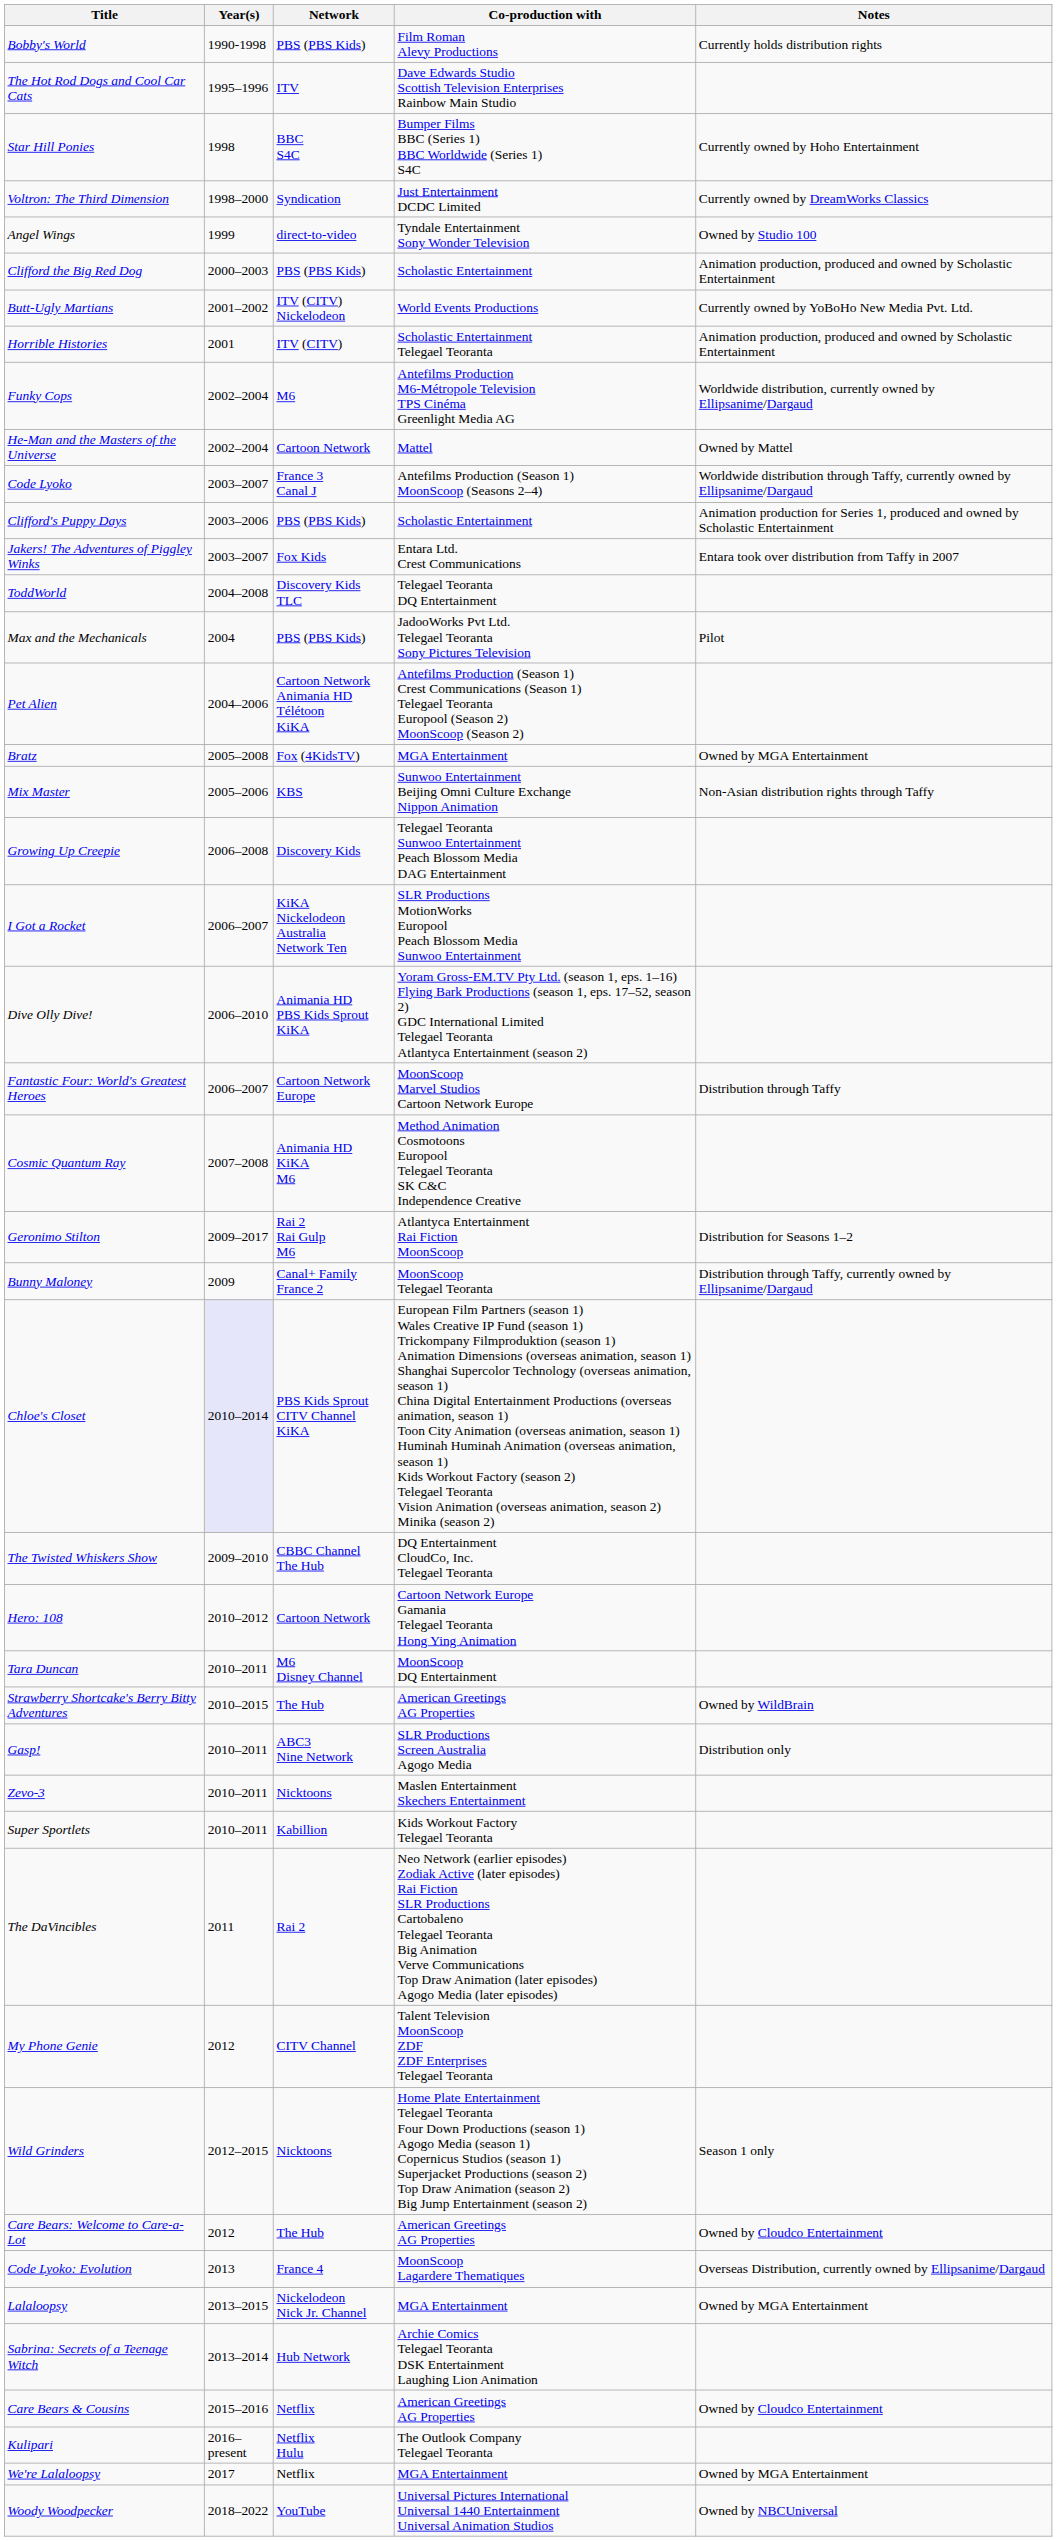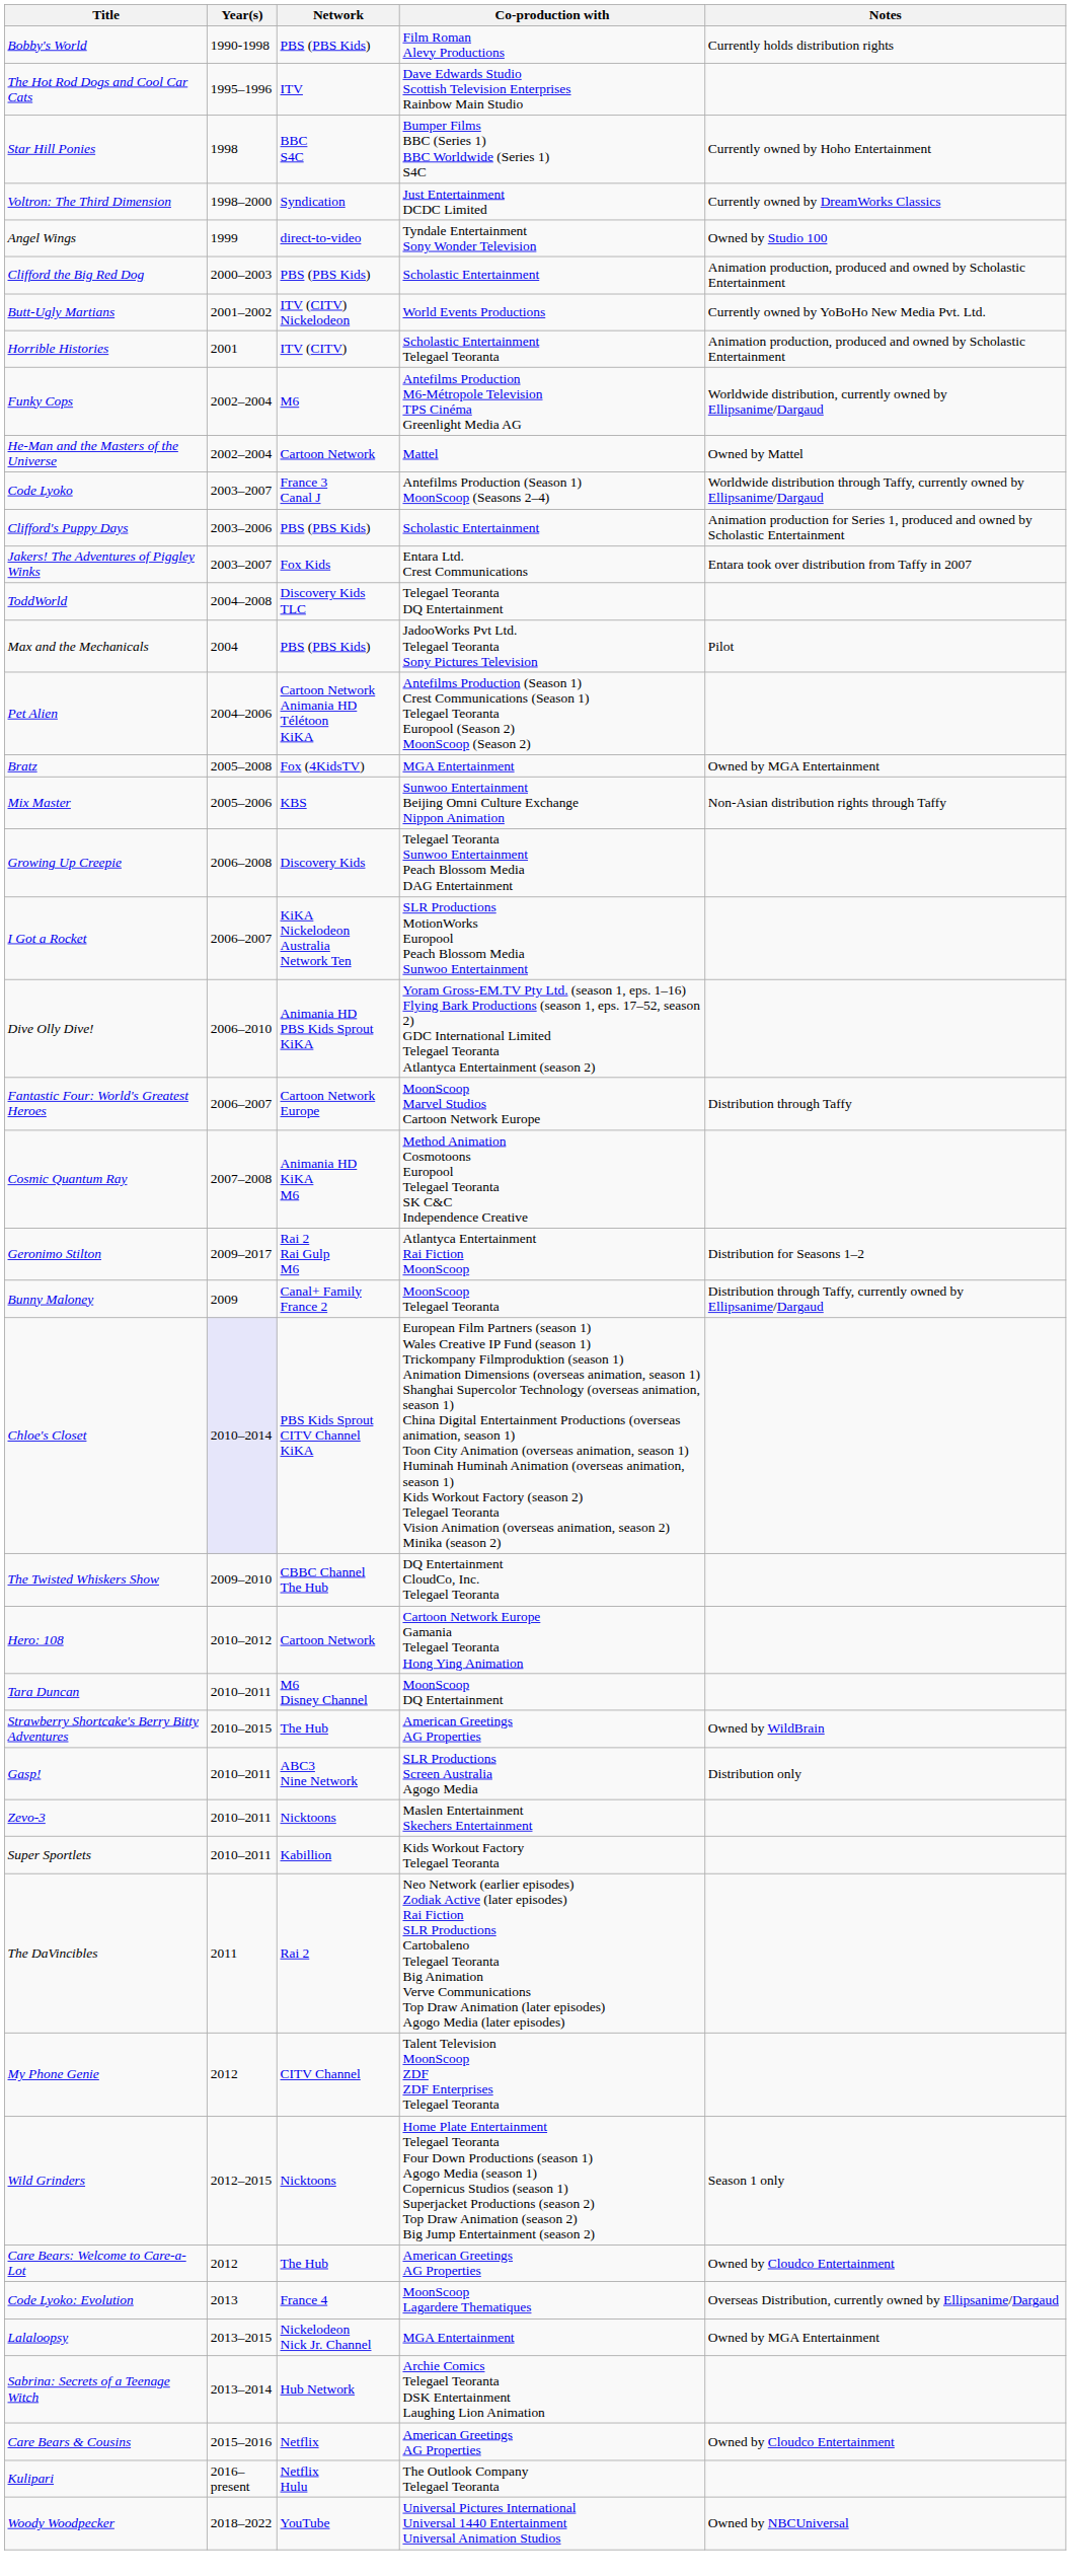 <table class="wikitable sortable">
 <tr>
 <th>Title</th>
 <th>Year(s)</th>
 <th>Network</th>
 <th>Co-production with</th>
 <th>Notes</th>
 </tr>
 <tr>
 <td><em><a href='#'>Bobby's World</a></em></td>
 <td>1990-1998</td>
 <td><a href='#'>PBS</a> (<a href='#'>PBS Kids</a>)</td>
 <td><a href='#'>Film Roman</a><br><a href='#'>Alevy Productions</a></td>
 <td>Currently holds distribution rights</td>
 </tr>
 <tr>
 <td><em><a href='#'>The Hot Rod Dogs and Cool Car Cats</a></em></td>
 <td>1995–1996</td>
 <td><a href='#'>ITV</a></td>
 <td><a href='#'>Dave Edwards Studio</a><br><a href='#'>Scottish Television Enterprises</a><br>Rainbow Main Studio</td>
 <td></td>
 </tr>
 <tr>
 <td><em><a href='#'>Star Hill Ponies</a></em></td>
 <td>1998</td>
 <td><a href='#'>BBC</a><br><a href='#'>S4C</a></td>
 <td><a href='#'>Bumper Films</a><br>BBC (Series 1)<br><a href='#'>BBC Worldwide</a> (Series 1)<br>S4C</td>
 <td>Currently owned by Hoho Entertainment</td>
 </tr>
 <tr>
 <td><em><a href='#'>Voltron: The Third Dimension</a></em></td>
 <td>1998–2000</td>
 <td><a href='#'>Syndication</a></td>
 <td><a href='#'>Just Entertainment</a><br>DCDC Limited</td>
 <td>Currently owned by <a href='#'>DreamWorks Classics</a></td>
 </tr>
 <tr>
 <td><em>Angel Wings</em></td>
 <td>1999</td>
 <td><a href='#'>direct-to-video</a></td>
 <td>Tyndale Entertainment<br><a href='#'>Sony Wonder Television</a></td>
 <td>Owned by <a href='#'>Studio 100</a></td>
 </tr>
 <tr>
 <td><em><a href='#'>Clifford the Big Red Dog</a></em></td>
 <td>2000–2003</td>
 <td><a href='#'>PBS</a> (<a href='#'>PBS Kids</a>)</td>
 <td><a href='#'>Scholastic Entertainment</a></td>
 <td>Animation production, produced and owned by Scholastic Entertainment</td>
 </tr>
 <tr>
 <td><em><a href='#'>Butt-Ugly Martians</a></em></td>
 <td>2001–2002</td>
 <td><a href='#'>ITV</a> (<a href='#'>CITV</a>)<br><a href='#'>Nickelodeon</a></td>
 <td><a href='#'>World Events Productions</a></td>
 <td>Currently owned by YoBoHo New Media Pvt. Ltd.</td>
 </tr>
 <tr>
 <td><em><a href='#'>Horrible Histories</a></em></td>
 <td>2001</td>
 <td><a href='#'>ITV</a> (<a href='#'>CITV</a>)</td>
 <td><a href='#'>Scholastic Entertainment</a><br>Telegael Teoranta</td>
 <td>Animation production, produced and owned by Scholastic Entertainment</td>
 </tr>
 <tr>
 <td><em><a href='#'>Funky Cops</a></em></td>
 <td>2002–2004</td>
 <td><a href='#'>M6</a></td>
 <td><a href='#'>Antefilms Production</a><br><a href='#'>M6-Métropole Television</a><br><a href='#'>TPS Cinéma</a><br>Greenlight Media AG</td>
 <td>Worldwide distribution, currently owned by <a href='#'>Ellipsanime</a>/<a href='#'>Dargaud</a></td>
 </tr>
 <tr>
 <td><em><a href='#'>He-Man and the Masters of the Universe</a></em></td>
 <td>2002–2004</td>
 <td><a href='#'>Cartoon Network</a></td>
 <td><a href='#'>Mattel</a></td>
 <td>Owned by Mattel</td>
 </tr>
 <tr>
 <td><em><a href='#'>Code Lyoko</a></em></td>
 <td>2003–2007</td>
 <td><a href='#'>France 3</a><br><a href='#'>Canal J</a></td>
 <td>Antefilms Production (Season 1)<br><a href='#'>MoonScoop</a> (Seasons 2–4)</td>
 <td>Worldwide distribution through Taffy, currently owned by <a href='#'>Ellipsanime</a>/<a href='#'>Dargaud</a></td>
 </tr>
 <tr>
 <td><em><a href='#'>Clifford's Puppy Days</a></em></td>
 <td>2003–2006</td>
 <td><a href='#'>PBS</a> (<a href='#'>PBS Kids</a>)</td>
 <td><a href='#'>Scholastic Entertainment</a></td>
 <td>Animation production for Series 1, produced and owned by Scholastic Entertainment</td>
 </tr>
 <tr>
 <td><em><a href='#'>Jakers! The Adventures of Piggley Winks</a></em></td>
 <td>2003–2007</td>
 <td><a href='#'>Fox Kids</a></td>
 <td>Entara Ltd.<br>Crest Communications</td>
 <td>Entara took over distribution from Taffy in 2007</td>
 </tr>
 <tr>
 <td><em><a href='#'>ToddWorld</a></em></td>
 <td>2004–2008</td>
 <td><a href='#'>Discovery Kids</a><br><a href='#'>TLC</a></td>
 <td>Telegael Teoranta<br>DQ Entertainment</td>
 <td></td>
 </tr>
 <tr>
 <td><em>Max and the Mechanicals</em></td>
 <td>2004</td>
 <td><a href='#'>PBS</a> (<a href='#'>PBS Kids</a>)</td>
 <td>JadooWorks Pvt Ltd.<br>Telegael Teoranta<br><a href='#'>Sony Pictures Television</a></td>
 <td>Pilot</td>
 </tr>
 <tr>
 <td><em><a href='#'>Pet Alien</a></em></td>
 <td>2004–2006</td>
 <td><a href='#'>Cartoon Network</a><br><a href='#'>Animania HD</a><br><a href='#'>Télétoon</a><br><a href='#'>KiKA</a></td>
 <td><a href='#'>Antefilms Production</a> (Season 1)<br>Crest Communications (Season 1)<br>Telegael Teoranta<br>Europool (Season 2)<br><a href='#'>MoonScoop</a> (Season 2)</td>
 <td></td>
 </tr>
 <tr>
 <td><em><a href='#'>Bratz</a></em></td>
 <td>2005–2008</td>
 <td><a href='#'>Fox</a> (<a href='#'>4KidsTV</a>)</td>
 <td><a href='#'>MGA Entertainment</a></td>
 <td>Owned by MGA Entertainment</td>
 </tr>
 <tr>
 <td><em><a href='#'>Mix Master</a></em></td>
 <td>2005–2006</td>
 <td><a href='#'>KBS</a></td>
 <td><a href='#'>Sunwoo Entertainment</a><br>Beijing Omni Culture Exchange<br><a href='#'>Nippon Animation</a></td>
 <td>Non-Asian distribution rights through Taffy</td>
 </tr>
 <tr>
 <td><em><a href='#'>Growing Up Creepie</a></em></td>
 <td>2006–2008</td>
 <td><a href='#'>Discovery Kids</a></td>
 <td>Telegael Teoranta<br><a href='#'>Sunwoo Entertainment</a><br>Peach Blossom Media<br>DAG Entertainment</td>
 <td></td>
 </tr>
 <tr>
 <td><em><a href='#'>I Got a Rocket</a></em></td>
 <td>2006–2007</td>
 <td><a href='#'>KiKA</a><br><a href='#'>Nickelodeon Australia</a><br><a href='#'>Network Ten</a></td>
 <td><a href='#'>SLR Productions</a><br>MotionWorks<br>Europool<br>Peach Blossom Media<br><a href='#'>Sunwoo Entertainment</a></td>
 <td></td>
 </tr>
 <tr>
 <td><em>Dive Olly Dive!</em></td>
 <td>2006–2010</td>
 <td><a href='#'>Animania HD</a><br><a href='#'>PBS Kids Sprout</a><br><a href='#'>KiKA</a></td>
 <td><a href='#'>Yoram Gross-EM.TV Pty Ltd.</a> (season 1, eps. 1–16)<br><a href='#'>Flying Bark Productions</a> (season 1, eps. 17–52, season 2)<br>GDC International Limited<br>Telegael Teoranta<br>Atlantyca Entertainment (season 2)</td>
 <td></td>
 </tr>
 <tr>
 <td><em><a href='#'>Fantastic Four: World's Greatest Heroes</a></em></td>
 <td>2006–2007</td>
 <td><a href='#'>Cartoon Network Europe</a></td>
 <td><a href='#'>MoonScoop</a><br><a href='#'>Marvel Studios</a><br>Cartoon Network Europe</td>
 <td>Distribution through Taffy</td>
 </tr>
 <tr>
 <td><em><a href='#'>Cosmic Quantum Ray</a></em></td>
 <td>2007–2008</td>
 <td><a href='#'>Animania HD</a><br><a href='#'>KiKA</a><br><a href='#'>M6</a></td>
 <td><a href='#'>Method Animation</a><br>Cosmotoons<br>Europool<br>Telegael Teoranta<br>SK C&C<br>Independence Creative</td>
 <td></td>
 </tr>
 <tr>
 <td><em><a href='#'>Geronimo Stilton</a></em></td>
 <td>2009–2017</td>
 <td><a href='#'>Rai 2</a><br><a href='#'>Rai Gulp</a><br><a href='#'>M6</a></td>
 <td>Atlantyca Entertainment<br><a href='#'>Rai Fiction</a><br><a href='#'>MoonScoop</a></td>
 <td>Distribution for Seasons 1–2</td>
 </tr>
 <tr>
 <td><em><a href='#'>Bunny Maloney</a></em></td>
 <td>2009</td>
 <td><a href='#'>Canal+ Family</a><br><a href='#'>France 2</a></td>
 <td><a href='#'>MoonScoop</a><br>Telegael Teoranta</td>
 <td>Distribution through Taffy, currently owned by <a href='#'>Ellipsanime</a>/<a href='#'>Dargaud</a></td>
 </tr>
 <tr>
 <td><em><a href='#'>Chloe's Closet</a></em></td>
 <td style="background: lavender;">2010–2014</td>
 <td><a href='#'>PBS Kids Sprout</a><br><a href='#'>CITV Channel</a><br><a href='#'>KiKA</a></td>
 <td>European Film Partners (season 1)<br>Wales Creative IP Fund (season 1)<br>Trickompany Filmproduktion (season 1)<br>Animation Dimensions (overseas animation, season 1)<br>Shanghai Supercolor Technology (overseas animation, season 1)<br>China Digital Entertainment Productions (overseas animation, season 1)<br>Toon City Animation (overseas animation, season 1)<br>Huminah Huminah Animation (overseas animation, season 1)<br>Kids Workout Factory (season 2)<br>Telegael Teoranta<br>Vision Animation (overseas animation, season 2)<br>Minika (season 2)</td>
 <td></td>
 </tr>
 <tr>
 <td><em><a href='#'>The Twisted Whiskers Show</a></em></td>
 <td>2009–2010</td>
 <td><a href='#'>CBBC Channel</a><br><a href='#'>The Hub</a></td>
 <td>DQ Entertainment<br>CloudCo, Inc.<br>Telegael Teoranta</td>
 <td></td>
 </tr>
 <tr>
 <td><em><a href='#'>Hero: 108</a></em></td>
 <td>2010–2012</td>
 <td><a href='#'>Cartoon Network</a></td>
 <td><a href='#'>Cartoon Network Europe</a><br>Gamania<br>Telegael Teoranta<br><a href='#'>Hong Ying Animation</a></td>
 <td></td>
 </tr>
 <tr>
 <td><em><a href='#'>Tara Duncan</a></em></td>
 <td>2010–2011</td>
 <td><a href='#'>M6</a><br><a href='#'>Disney Channel</a></td>
 <td><a href='#'>MoonScoop</a><br>DQ Entertainment</td>
 <td></td>
 </tr>
 <tr>
 <td><em><a href='#'>Strawberry Shortcake's Berry Bitty Adventures</a></em></td>
 <td>2010–2015</td>
 <td><a href='#'>The Hub</a></td>
 <td><a href='#'>American Greetings</a><br><a href='#'>AG Properties</a></td>
 <td>Owned by <a href='#'>WildBrain</a></td>
 </tr>
 <tr>
 <td><em><a href='#'>Gasp!</a></em></td>
 <td>2010–2011</td>
 <td><a href='#'>ABC3</a><br><a href='#'>Nine Network</a></td>
 <td><a href='#'>SLR Productions</a><br><a href='#'>Screen Australia</a><br>Agogo Media</td>
 <td>Distribution only</td>
 </tr>
 <tr>
 <td><em><a href='#'>Zevo-3</a></em></td>
 <td>2010–2011</td>
 <td><a href='#'>Nicktoons</a></td>
 <td>Maslen Entertainment<br><a href='#'>Skechers Entertainment</a></td>
 <td></td>
 </tr>
 <tr>
 <td><em>Super Sportlets</em></td>
 <td>2010–2011</td>
 <td><a href='#'>Kabillion</a></td>
 <td>Kids Workout Factory<br>Telegael Teoranta</td>
 <td></td>
 </tr>
 <tr>
 <td><em>The DaVincibles</em></td>
 <td>2011</td>
 <td><a href='#'>Rai 2</a></td>
 <td>Neo Network (earlier episodes)<br><a href='#'>Zodiak Active</a> (later episodes)<br><a href='#'>Rai Fiction</a><br><a href='#'>SLR Productions</a><br>Cartobaleno<br>Telegael Teoranta<br>Big Animation<br>Verve Communications<br>Top Draw Animation (later episodes)<br>Agogo Media (later episodes)</td>
 <td></td>
 </tr>
 <tr>
 <td><em><a href='#'>My Phone Genie</a></em></td>
 <td>2012</td>
 <td><a href='#'>CITV Channel</a></td>
 <td>Talent Television<br><a href='#'>MoonScoop</a><br><a href='#'>ZDF</a><br><a href='#'>ZDF Enterprises</a><br>Telegael Teoranta</td>
 <td></td>
 </tr>
 <tr>
 <td><em><a href='#'>Wild Grinders</a></em></td>
 <td>2012–2015</td>
 <td><a href='#'>Nicktoons</a></td>
 <td><a href='#'>Home Plate Entertainment</a><br>Telegael Teoranta<br>Four Down Productions (season 1)<br>Agogo Media (season 1)<br>Copernicus Studios (season 1)<br>Superjacket Productions (season 2)<br>Top Draw Animation (season 2)<br>Big Jump Entertainment (season 2)</td>
 <td>Season 1 only</td>
 </tr>
 <tr>
 <td><em><a href='#'>Care Bears: Welcome to Care-a-Lot</a></em></td>
 <td>2012</td>
 <td><a href='#'>The Hub</a></td>
 <td><a href='#'>American Greetings</a><br><a href='#'>AG Properties</a></td>
 <td>Owned by <a href='#'>Cloudco Entertainment</a></td>
 </tr>
 <tr>
 <td><em><a href='#'>Code Lyoko: Evolution</a></em></td>
 <td>2013</td>
 <td><a href='#'>France 4</a></td>
 <td><a href='#'>MoonScoop</a><br><a href='#'>Lagardere Thematiques</a></td>
 <td>Overseas Distribution, currently owned by <a href='#'>Ellipsanime</a>/<a href='#'>Dargaud</a></td>
 </tr>
 <tr>
 <td><em><a href='#'>Lalaloopsy</a></em></td>
 <td>2013–2015</td>
 <td><a href='#'>Nickelodeon</a><br><a href='#'>Nick Jr. Channel</a></td>
 <td><a href='#'>MGA Entertainment</a></td>
 <td>Owned by MGA Entertainment</td>
 </tr>
 <tr>
 <td><em><a href='#'>Sabrina: Secrets of a Teenage Witch</a></em></td>
 <td>2013–2014</td>
 <td><a href='#'>Hub Network</a></td>
 <td><a href='#'>Archie Comics</a><br>Telegael Teoranta<br>DSK Entertainment<br>Laughing Lion Animation</td>
 <td></td>
 </tr>
 <tr>
 <td><em><a href='#'>Care Bears & Cousins</a></em></td>
 <td>2015–2016</td>
 <td><a href='#'>Netflix</a></td>
 <td><a href='#'>American Greetings</a><br><a href='#'>AG Properties</a></td>
 <td>Owned by <a href='#'>Cloudco Entertainment</a></td>
 </tr>
 <tr>
 <td><em><a href='#'>Kulipari</a></em></td>
 <td>2016–present</td>
 <td><a href='#'>Netflix</a><br><a href='#'>Hulu</a></td>
 <td>The Outlook Company<br>Telegael Teoranta</td>
 <td></td>
 </tr>
 <tr>
-<td><em><a href='#'>We're Lalaloopsy</a></em></td>
-<td>2017</td>
-<td>Netflix</td>
-<td><a href='#'>MGA Entertainment</a></td>
-<td>Owned by MGA Entertainment</td>
-</tr>
-<tr>
 <td><em><a href='#'>Woody Woodpecker</a></em></td>
 <td>2018–2022</td>
 <td><a href='#'>YouTube</a></td>
 <td><a href='#'>Universal Pictures International</a><br><a href='#'>Universal 1440 Entertainment</a><br><a href='#'>Universal Animation Studios</a></td>
 <td>Owned by <a href='#'>NBCUniversal</a></td>
 </tr>
 </table>
